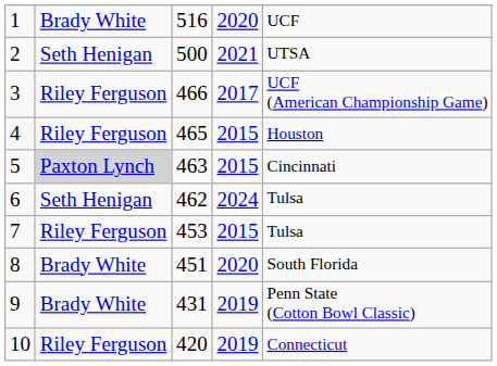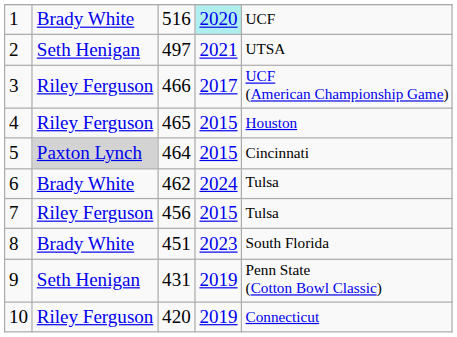 <table class="wikitable">
 <tr>
 </tr>
 <tr>
 <td>1</td>
 <td><a href='#'>Brady White</a></td>
 <td><abbr>516</abbr></td>
-<td><a href='#'>2020</a></td>
+<td style="background: paleturquoise;"><a href='#'>2020</a></td>
 <td style="font-size:80%;">UCF</td>
 </tr>
 <tr>
 <td>2</td>
 <td><a href='#'>Seth Henigan</a></td>
-<td><abbr>500</abbr></td>
+<td><abbr>497</abbr></td>
 <td><a href='#'>2021</a></td>
 <td style="font-size:80%;">UTSA</td>
 </tr>
 <tr>
 <td>3</td>
 <td><a href='#'>Riley Ferguson</a></td>
 <td><abbr>466</abbr></td>
 <td><a href='#'>2017</a></td>
 <td style="font-size:80%;"><a href='#'>UCF</a><br>(<a href='#'>American Championship Game</a>)</td>
 </tr>
 <tr>
 <td>4</td>
 <td><a href='#'>Riley Ferguson</a></td>
 <td><abbr>465</abbr></td>
 <td><a href='#'>2015</a></td>
 <td style="font-size:80%;"><a href='#'>Houston</a></td>
 </tr>
 <tr>
 <td>5</td>
 <td style="background: lightgrey;"><a href='#'>Paxton Lynch</a></td>
-<td><abbr>463</abbr></td>
+<td><abbr>464</abbr></td>
 <td><a href='#'>2015</a></td>
 <td style="font-size:80%;">Cincinnati</td>
 </tr>
 <tr>
 <td>6</td>
-<td><a href='#'>Seth Henigan</a></td>
+<td><a href='#'>Brady White</a></td>
 <td><abbr>462</abbr></td>
 <td><a href='#'>2024</a></td>
 <td style="font-size:80%;">Tulsa</td>
 </tr>
 <tr>
 <td>7</td>
 <td><a href='#'>Riley Ferguson</a></td>
-<td><abbr>453</abbr></td>
+<td><abbr>456</abbr></td>
 <td><a href='#'>2015</a></td>
 <td style="font-size:80%;">Tulsa</td>
 </tr>
 <tr>
 <td>8</td>
 <td><a href='#'>Brady White</a></td>
 <td><abbr>451</abbr></td>
-<td><a href='#'>2020</a></td>
+<td><a href='#'>2023</a></td>
 <td style="font-size:80%;">South Florida</td>
 </tr>
 <tr>
 <td>9</td>
-<td><a href='#'>Brady White</a></td>
+<td><a href='#'>Seth Henigan</a></td>
 <td><abbr>431</abbr></td>
 <td><a href='#'>2019</a></td>
 <td style="font-size:80%;">Penn State<br>(<a href='#'>Cotton Bowl Classic</a>)<br></td>
 </tr>
 <tr>
 <td>10</td>
 <td><a href='#'>Riley Ferguson</a></td>
 <td><abbr>420</abbr></td>
 <td><a href='#'>2019</a></td>
 <td style="font-size:80%;"><a href='#'>Connecticut</a></td>
 </tr>
 </table>
